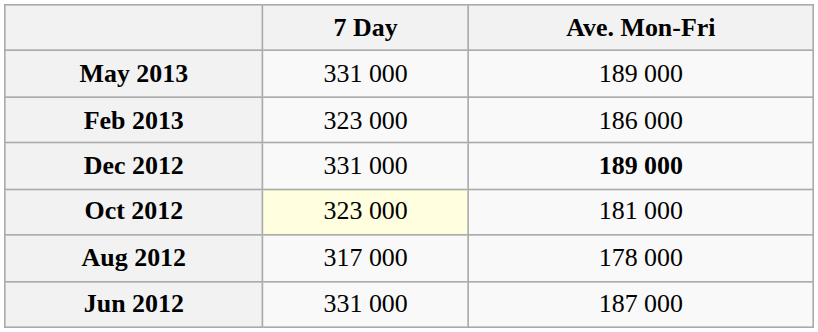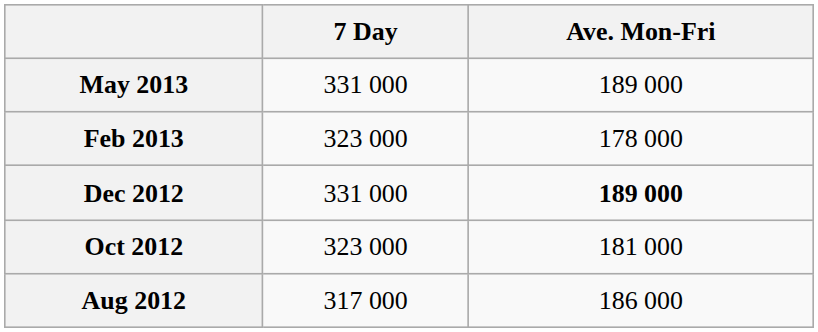 <table class="wikitable sortable" style="text-align:center; width:500px; height:200px;">
 <tr>
 <th></th>
 <th>7 Day</th>
 <th>Ave. Mon-Fri</th>
 </tr>
 <tr>
 <th scope="row">May 2013</th>
 <td>331 000</td>
 <td>189 000</td>
 </tr>
 <tr>
 <th scope="row">Feb 2013</th>
 <td>323 000</td>
-<td>186 000</td>
+<td>178 000</td>
 </tr>
 <tr>
 <th scope="row">Dec 2012</th>
 <td>331 000</td>
 <td><strong>189 000</strong></td>
 </tr>
 <tr>
 <th scope="row">Oct 2012</th>
-<td style="background: lightyellow;">323 000</td>
+<td>323 000</td>
 <td>181 000</td>
 </tr>
 <tr>
 <th scope="row">Aug 2012</th>
 <td>317 000</td>
-<td>178 000</td>
-</tr>
-<tr>
-<th scope="row">Jun 2012</th>
-<td>331 000</td>
-<td>187 000</td>
+<td>186 000</td>
 </tr>
 </table>
